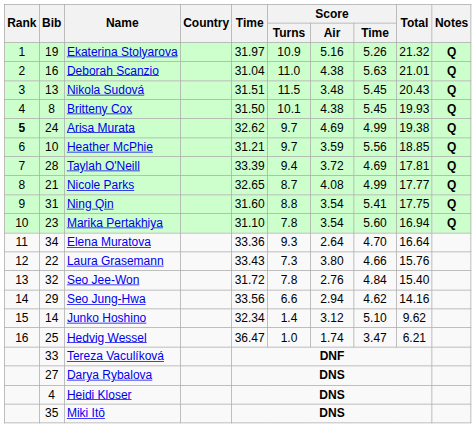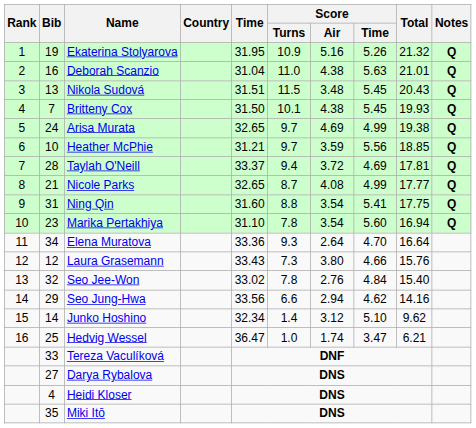 <table class="wikitable sortable" style="text-align:center">
 <tr>
 <th rowspan=2>Rank</th>
 <th rowspan=2>Bib</th>
 <th rowspan=2>Name</th>
 <th rowspan=2>Country</th>
 <th rowspan=2>Time</th>
 <th colspan=3>Score</th>
 <th rowspan=2>Total</th>
 <th rowspan=2>Notes</th>
 </tr>
 <tr>
 <th width=50>Turns</th>
 <th width=50>Air</th>
 <th width=50>Time</th>
 </tr>
 <tr bgcolor=ccffcc>
 <td>1</td>
 <td>19</td>
 <td align=left><a href='#'>Ekaterina Stolyarova</a></td>
 <td align=left></td>
-<td>31.97</td>
+<td>31.95</td>
 <td>10.9</td>
 <td>5.16</td>
 <td>5.26</td>
 <td>21.32</td>
 <td><strong>Q</strong></td>
 </tr>
 <tr bgcolor=ccffcc>
 <td>2</td>
 <td>16</td>
 <td align=left><a href='#'>Deborah Scanzio</a></td>
 <td align=left></td>
 <td>31.04</td>
 <td>11.0</td>
 <td>4.38</td>
 <td>5.63</td>
 <td>21.01</td>
 <td><strong>Q</strong></td>
 </tr>
 <tr bgcolor=ccffcc>
 <td>3</td>
 <td>13</td>
 <td align=left><a href='#'>Nikola Sudová</a></td>
 <td align=left></td>
 <td>31.51</td>
 <td>11.5</td>
 <td>3.48</td>
 <td>5.45</td>
 <td>20.43</td>
 <td><strong>Q</strong></td>
 </tr>
 <tr bgcolor=ccffcc>
 <td>4</td>
-<td>8</td>
+<td>7</td>
 <td align=left><a href='#'>Britteny Cox</a></td>
 <td align=left></td>
 <td>31.50</td>
 <td>10.1</td>
 <td>4.38</td>
 <td>5.45</td>
 <td>19.93</td>
 <td><strong>Q</strong></td>
 </tr>
 <tr bgcolor=ccffcc>
-<td><strong>5</strong></td>
+<td>5</td>
 <td>24</td>
 <td align=left><a href='#'>Arisa Murata</a></td>
 <td align=left></td>
-<td>32.62</td>
+<td>32.65</td>
 <td>9.7</td>
 <td>4.69</td>
 <td>4.99</td>
 <td>19.38</td>
 <td><strong>Q</strong></td>
 </tr>
 <tr bgcolor=ccffcc>
 <td>6</td>
 <td>10</td>
 <td align=left><a href='#'>Heather McPhie</a></td>
 <td align=left></td>
 <td>31.21</td>
 <td>9.7</td>
 <td>3.59</td>
 <td>5.56</td>
 <td>18.85</td>
 <td><strong>Q</strong></td>
 </tr>
 <tr bgcolor=ccffcc>
 <td>7</td>
 <td>28</td>
 <td align=left><a href='#'>Taylah O'Neill</a></td>
 <td align=left></td>
-<td>33.39</td>
+<td>33.37</td>
 <td>9.4</td>
 <td>3.72</td>
 <td>4.69</td>
 <td>17.81</td>
 <td><strong>Q</strong></td>
 </tr>
 <tr bgcolor=ccffcc>
 <td>8</td>
 <td>21</td>
 <td align=left><a href='#'>Nicole Parks</a></td>
 <td align=left></td>
 <td>32.65</td>
 <td>8.7</td>
 <td>4.08</td>
 <td>4.99</td>
 <td>17.77</td>
 <td><strong>Q</strong></td>
 </tr>
 <tr bgcolor=ccffcc>
 <td>9</td>
 <td>31</td>
 <td align=left><a href='#'>Ning Qin</a></td>
 <td align=left></td>
 <td>31.60</td>
 <td>8.8</td>
 <td>3.54</td>
 <td>5.41</td>
 <td>17.75</td>
 <td><strong>Q</strong></td>
 </tr>
 <tr bgcolor=ccffcc>
 <td>10</td>
 <td>23</td>
 <td align=left><a href='#'>Marika Pertakhiya</a></td>
 <td align=left></td>
 <td>31.10</td>
 <td>7.8</td>
 <td>3.54</td>
 <td>5.60</td>
 <td>16.94</td>
 <td><strong>Q</strong></td>
 </tr>
 <tr>
 <td>11</td>
 <td>34</td>
 <td align=left><a href='#'>Elena Muratova</a></td>
 <td align=left></td>
 <td>33.36</td>
 <td>9.3</td>
 <td>2.64</td>
 <td>4.70</td>
 <td>16.64</td>
 <td></td>
 </tr>
 <tr>
 <td>12</td>
-<td>22</td>
+<td>12</td>
 <td align=left><a href='#'>Laura Grasemann</a></td>
 <td align=left></td>
 <td>33.43</td>
 <td>7.3</td>
 <td>3.80</td>
 <td>4.66</td>
 <td>15.76</td>
 <td></td>
 </tr>
 <tr>
 <td>13</td>
 <td>32</td>
 <td align=left><a href='#'>Seo Jee-Won</a></td>
 <td align=left></td>
-<td>31.72</td>
+<td>33.02</td>
 <td>7.8</td>
 <td>2.76</td>
 <td>4.84</td>
 <td>15.40</td>
 <td></td>
 </tr>
 <tr>
 <td>14</td>
 <td>29</td>
 <td align=left><a href='#'>Seo Jung-Hwa</a></td>
 <td align=left></td>
 <td>33.56</td>
 <td>6.6</td>
 <td>2.94</td>
 <td>4.62</td>
 <td>14.16</td>
 <td></td>
 </tr>
 <tr>
 <td>15</td>
 <td>14</td>
 <td align=left><a href='#'>Junko Hoshino</a></td>
 <td align=left></td>
 <td>32.34</td>
 <td>1.4</td>
 <td>3.12</td>
 <td>5.10</td>
 <td>9.62</td>
 <td></td>
 </tr>
 <tr>
 <td>16</td>
 <td>25</td>
 <td align=left><a href='#'>Hedvig Wessel</a></td>
 <td align=left></td>
 <td>36.47</td>
 <td>1.0</td>
 <td>1.74</td>
 <td>3.47</td>
 <td>6.21</td>
 <td></td>
 </tr>
 <tr>
 <td></td>
 <td>33</td>
 <td align=left><a href='#'>Tereza Vaculíková</a></td>
 <td align=left></td>
 <td colspan=5><strong>DNF</strong></td>
 <td></td>
 </tr>
 <tr>
 <td></td>
 <td>27</td>
 <td align=left><a href='#'>Darya Rybalova</a></td>
 <td align=left></td>
 <td colspan=5><strong>DNS</strong></td>
 <td></td>
 </tr>
 <tr>
 <td></td>
 <td>4</td>
 <td align=left><a href='#'>Heidi Kloser</a></td>
 <td align=left></td>
 <td colspan=5><strong>DNS</strong></td>
 <td></td>
 </tr>
 <tr>
 <td></td>
 <td>35</td>
 <td align=left><a href='#'>Miki Itō</a></td>
 <td align=left></td>
 <td colspan=5><strong>DNS</strong></td>
 <td></td>
 </tr>
 </table>
